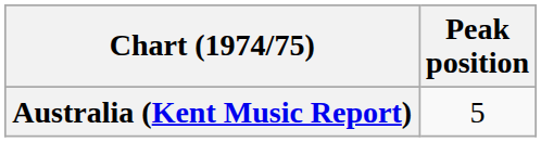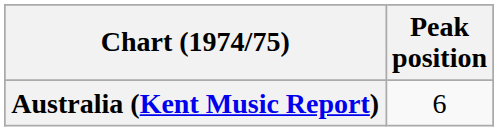 <table class="wikitable sortable plainrowheaders">
 <tr>
 <th scope="col">Chart (1974/75)</th>
 <th scope="col">Peak<br>position</th>
 </tr>
 <tr>
 <th scope="row">Australia (<a href='#'>Kent Music Report</a>)</th>
-<td style="text-align:center;">5</td>
+<td style="text-align:center;">6</td>
 </tr>
 </table>
